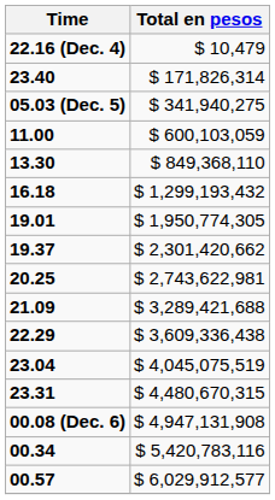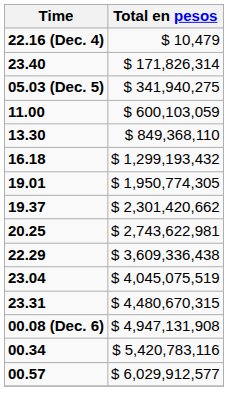 <table class="wikitable">
 <tr>
 <th>Time</th>
 <th>Total en <a href='#'>pesos</a></th>
 </tr>
 <tr align=right>
 <td align=left><strong>22.16 (Dec. 4)</strong></td>
 <td>$ 10,479</td>
 </tr>
 <tr align=right>
 <td align=left><strong>23.40</strong></td>
 <td>$ 171,826,314</td>
 </tr>
 <tr align=right>
 <td align=left><strong>05.03 (Dec. 5)</strong></td>
 <td>$ 341,940,275</td>
 </tr>
 <tr align=right>
 <td align=left><strong>11.00</strong></td>
 <td>$ 600,103,059</td>
 </tr>
 <tr align=right>
 <td align=left><strong>13.30</strong></td>
 <td>$ 849,368,110</td>
 </tr>
 <tr align=right>
 <td align=left><strong>16.18</strong></td>
 <td>$ 1,299,193,432</td>
 </tr>
 <tr align=right>
 <td align=left><strong>19.01</strong></td>
 <td>$ 1,950,774,305</td>
 </tr>
 <tr align=right>
 <td align=left><strong>19.37</strong></td>
 <td>$ 2,301,420,662</td>
 </tr>
 <tr align=right>
 <td align=left><strong>20.25</strong></td>
 <td>$ 2,743,622,981</td>
 </tr>
 <tr align=right>
-<td align=left><strong>21.09</strong></td>
-<td>$ 3,289,421,688</td>
-</tr>
-<tr align=right>
 <td align=left><strong>22.29</strong></td>
 <td>$ 3,609,336,438</td>
 </tr>
 <tr align=right>
 <td align=left><strong>23.04</strong></td>
 <td>$ 4,045,075,519</td>
 </tr>
 <tr align=right>
 <td align=left><strong>23.31</strong></td>
 <td>$ 4,480,670,315</td>
 </tr>
 <tr align=right>
 <td align=left><strong>00.08 (Dec. 6)</strong></td>
 <td>$ 4,947,131,908</td>
 </tr>
 <tr align=right>
 <td align=left><strong>00.34</strong></td>
 <td>$ 5,420,783,116</td>
 </tr>
 <tr align=right>
 <td align=left><strong>00.57</strong></td>
 <td>$ 6,029,912,577</td>
 </tr>
 <tr>
 </tr>
 </table>
